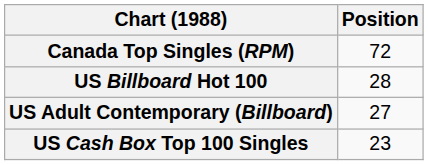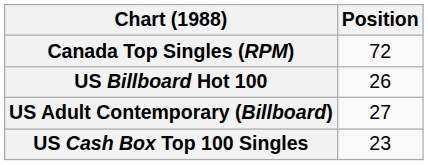 <table class="wikitable sortable plainrowheaders" style="text-align:center">
 <tr>
 <th scope="col">Chart (1988)</th>
 <th scope="col">Position</th>
 </tr>
 <tr>
 <th scope="row">Canada Top Singles (<em>RPM</em>)</th>
 <td>72</td>
 </tr>
 <tr>
 <th scope="row">US <em>Billboard</em> Hot 100</th>
-<td>28</td>
+<td>26</td>
 </tr>
 <tr>
 <th scope="row">US Adult Contemporary (<em>Billboard</em>)</th>
 <td>27</td>
 </tr>
 <tr>
 <th scope="row">US <em>Cash Box</em> Top 100 Singles</th>
 <td>23</td>
 </tr>
 </table>
